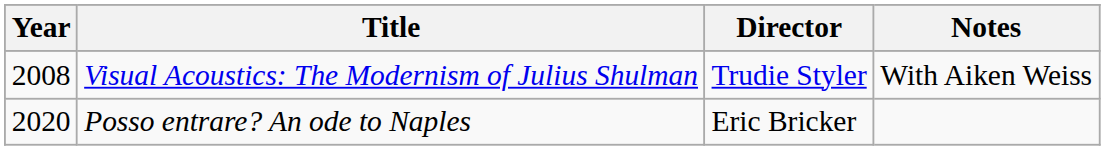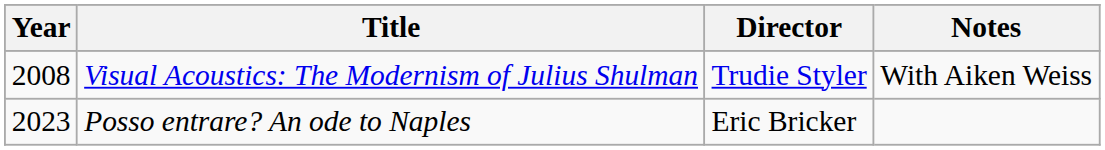 <table class="wikitable">
 <tr>
 <th>Year</th>
 <th>Title</th>
 <th>Director</th>
 <th>Notes</th>
 </tr>
 <tr>
 <td>2008</td>
 <td><em><a href='#'>Visual Acoustics: The Modernism of Julius Shulman</a></em></td>
 <td><a href='#'>Trudie Styler</a></td>
 <td>With Aiken Weiss</td>
 </tr>
 <tr>
-<td>2020</td>
+<td>2023</td>
 <td><em>Posso entrare? An ode to Naples</em></td>
 <td>Eric Bricker</td>
 <td></td>
 </tr>
 </table>
